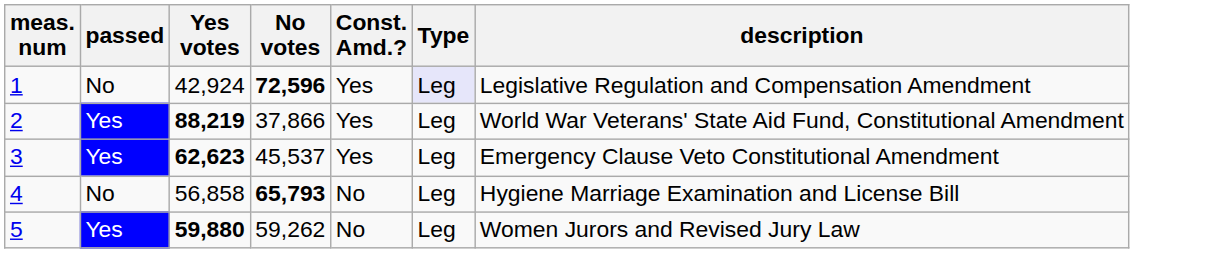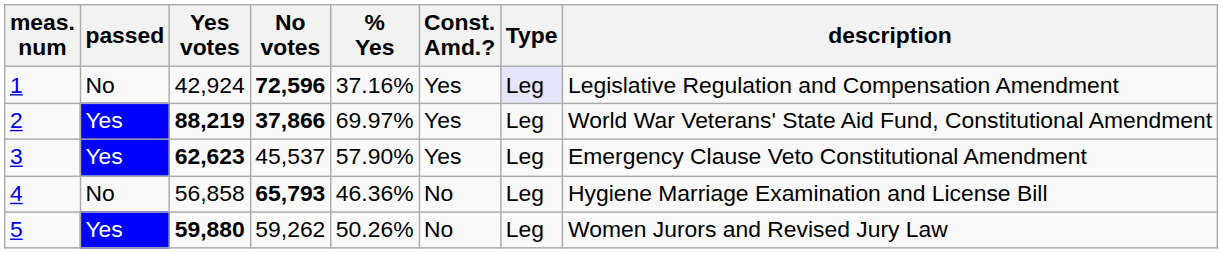 <table class="wikitable sortable">
 <tr>
 <th>meas.<br>num</th>
 <th>passed</th>
 <th>Yes<br>votes</th>
 <th>No<br>votes</th>
+<th>%<br>Yes</th>
 <th>Const.<br>Amd.?</th>
 <th>Type</th>
 <th>description</th>
 </tr>
 <tr>
 <td><a href='#'>1</a></td>
 <td>No</td>
 <td>42,924</td>
 <td><strong>72,596</strong></td>
+<td>37.16%</td>
 <td>Yes</td>
 <td style="background: lavender;">Leg</td>
 <td>Legislative Regulation and Compensation Amendment</td>
 </tr>
 <tr>
 <td><a href='#'>2</a></td>
 <td style="background:blue;color:white">Yes</td>
 <td><strong>88,219</strong></td>
-<td>37,866</td>
+<td><strong>37,866</strong></td>
+<td>69.97%</td>
 <td>Yes</td>
 <td>Leg</td>
 <td>World War Veterans' State Aid Fund, Constitutional Amendment</td>
 </tr>
 <tr>
 <td><a href='#'>3</a></td>
 <td style="background:blue;color:white">Yes</td>
 <td><strong>62,623</strong></td>
 <td>45,537</td>
+<td>57.90%</td>
 <td>Yes</td>
 <td>Leg</td>
 <td>Emergency Clause Veto Constitutional Amendment</td>
 </tr>
 <tr>
 <td><a href='#'>4</a></td>
 <td>No</td>
 <td>56,858</td>
 <td><strong>65,793</strong></td>
+<td>46.36%</td>
 <td>No</td>
 <td>Leg</td>
 <td>Hygiene Marriage Examination and License Bill</td>
 </tr>
 <tr>
 <td><a href='#'>5</a></td>
 <td style="background:blue;color:white">Yes</td>
 <td><strong>59,880</strong></td>
 <td>59,262</td>
+<td>50.26%</td>
 <td>No</td>
 <td>Leg</td>
 <td>Women Jurors and Revised Jury Law</td>
 </tr>
 </table>
